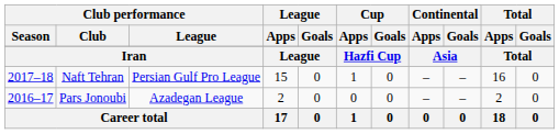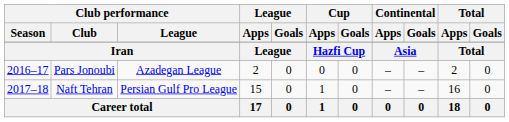 <table class="wikitable" style="text-align:center">
 <tr>
 <th colspan=3>Club performance</th>
 <th colspan=2>League</th>
 <th colspan=2>Cup</th>
 <th colspan=2>Continental</th>
 <th colspan=2>Total</th>
 </tr>
 <tr>
 <th>Season</th>
 <th>Club</th>
 <th>League</th>
 <th>Apps</th>
 <th>Goals</th>
 <th>Apps</th>
 <th>Goals</th>
 <th>Apps</th>
 <th>Goals</th>
 <th>Apps</th>
 <th>Goals</th>
 </tr>
 <tr>
 </tr>
 <tr>
 <th colspan=3>Iran</th>
 <th colspan=2>League</th>
 <th colspan=2><a href='#'>Hazfi Cup</a></th>
 <th colspan=2><a href='#'>Asia</a></th>
 <th colspan=2>Total</th>
 </tr>
 <tr>
+<td><a href='#'>2016–17</a></td>
+<td rowspan="1"><a href='#'>Pars Jonoubi</a></td>
+<td rowspan="1"><a href='#'>Azadegan League</a></td>
+<td>2</td>
+<td>0</td>
+<td>0</td>
+<td>0</td>
+<td>–</td>
+<td>–</td>
+<td>2</td>
+<td>0</td>
+</tr>
+<tr>
 <td><a href='#'>2017–18</a></td>
 <td rowspan="1"><a href='#'>Naft Tehran</a></td>
 <td rowspan="1"><a href='#'>Persian Gulf Pro League</a></td>
 <td>15</td>
 <td>0</td>
 <td>1</td>
 <td>0</td>
 <td>–</td>
 <td>–</td>
 <td>16</td>
-<td>0</td>
-</tr>
-<tr>
-<td><a href='#'>2016–17</a></td>
-<td rowspan="1"><a href='#'>Pars Jonoubi</a></td>
-<td rowspan="1"><a href='#'>Azadegan League</a></td>
-<td>2</td>
-<td>0</td>
-<td>0</td>
-<td>0</td>
-<td>–</td>
-<td>–</td>
-<td>2</td>
 <td>0</td>
 </tr>
 <tr>
 <th colspan=3>Career total</th>
 <th>17</th>
 <th>0</th>
 <th>1</th>
 <th>0</th>
 <th>0</th>
 <th>0</th>
 <th>18</th>
 <th>0</th>
 </tr>
 </table>
